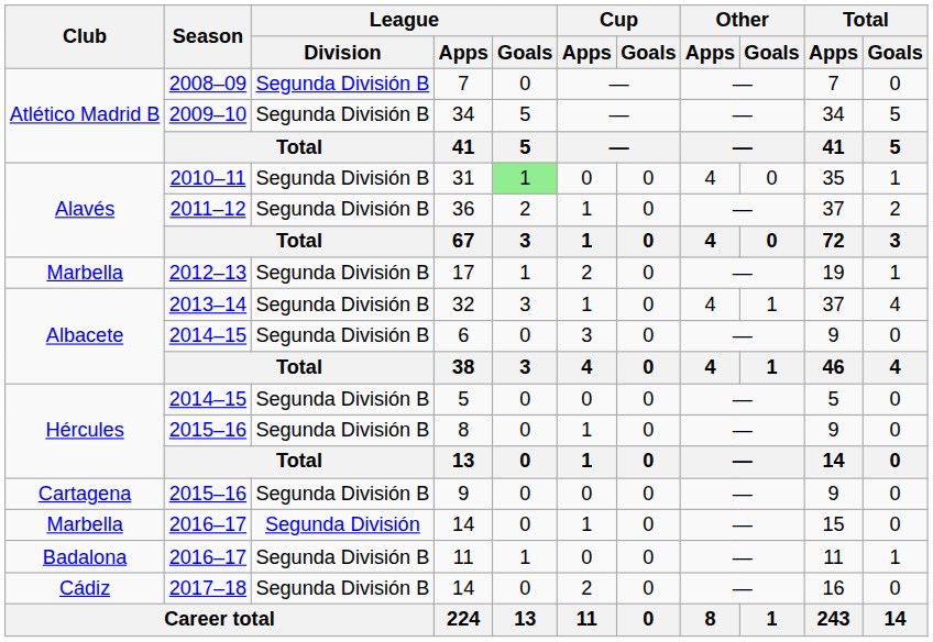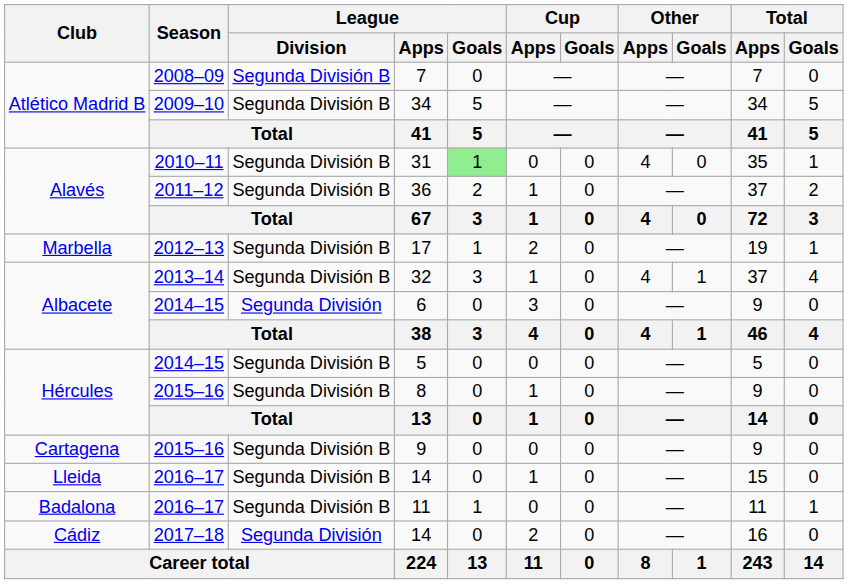 <table class="wikitable" style="text-align: center;">
 <tr>
 <th rowspan="2">Club</th>
 <th rowspan="2">Season</th>
 <th colspan="3">League</th>
 <th colspan="2">Cup</th>
 <th colspan="2">Other</th>
 <th colspan="2">Total</th>
 </tr>
 <tr>
 <th>Division</th>
 <th>Apps</th>
 <th>Goals</th>
 <th>Apps</th>
 <th>Goals</th>
 <th>Apps</th>
 <th>Goals</th>
 <th>Apps</th>
 <th>Goals</th>
 </tr>
 <tr>
 <td rowspan="3"><a href='#'>Atlético Madrid B</a></td>
 <td><a href='#'>2008–09</a></td>
 <td><a href='#'>Segunda División B</a></td>
 <td>7</td>
 <td>0</td>
 <td colspan="2">—</td>
 <td colspan="2">—</td>
 <td>7</td>
 <td>0</td>
 </tr>
 <tr>
 <td><a href='#'>2009–10</a></td>
 <td>Segunda División B</td>
 <td>34</td>
 <td>5</td>
 <td colspan="2">—</td>
 <td colspan="2">—</td>
 <td>34</td>
 <td>5</td>
 </tr>
 <tr>
 <th colspan="2">Total</th>
 <th>41</th>
 <th>5</th>
 <th colspan="2">—</th>
 <th colspan="2">—</th>
 <th>41</th>
 <th>5</th>
 </tr>
 <tr>
 <td rowspan="3"><a href='#'>Alavés</a></td>
 <td><a href='#'>2010–11</a></td>
 <td>Segunda División B</td>
 <td>31</td>
 <td style="background: lightgreen;">1</td>
 <td>0</td>
 <td>0</td>
 <td>4</td>
 <td>0</td>
 <td>35</td>
 <td>1</td>
 </tr>
 <tr>
 <td><a href='#'>2011–12</a></td>
 <td>Segunda División B</td>
 <td>36</td>
 <td>2</td>
 <td>1</td>
 <td>0</td>
 <td colspan="2">—</td>
 <td>37</td>
 <td>2</td>
 </tr>
 <tr>
 <th colspan="2">Total</th>
 <th>67</th>
 <th>3</th>
 <th>1</th>
 <th>0</th>
 <th>4</th>
 <th>0</th>
 <th>72</th>
 <th>3</th>
 </tr>
 <tr>
 <td><a href='#'>Marbella</a></td>
 <td><a href='#'>2012–13</a></td>
 <td>Segunda División B</td>
 <td>17</td>
 <td>1</td>
 <td>2</td>
 <td>0</td>
 <td colspan="2">—</td>
 <td>19</td>
 <td>1</td>
 </tr>
 <tr>
 <td rowspan="3"><a href='#'>Albacete</a></td>
 <td><a href='#'>2013–14</a></td>
 <td>Segunda División B</td>
 <td>32</td>
 <td>3</td>
 <td>1</td>
 <td>0</td>
 <td>4</td>
 <td>1</td>
 <td>37</td>
 <td>4</td>
 </tr>
 <tr>
 <td><a href='#'>2014–15</a></td>
-<td>Segunda División B</td>
+<td><a href='#'>Segunda División</a></td>
 <td>6</td>
 <td>0</td>
 <td>3</td>
 <td>0</td>
 <td colspan="2">—</td>
 <td>9</td>
 <td>0</td>
 </tr>
 <tr>
 <th colspan="2">Total</th>
 <th>38</th>
 <th>3</th>
 <th>4</th>
 <th>0</th>
 <th>4</th>
 <th>1</th>
 <th>46</th>
 <th>4</th>
 </tr>
 <tr>
 <td rowspan="3"><a href='#'>Hércules</a></td>
 <td><a href='#'>2014–15</a></td>
 <td>Segunda División B</td>
 <td>5</td>
 <td>0</td>
 <td>0</td>
 <td>0</td>
 <td colspan="2">—</td>
 <td>5</td>
 <td>0</td>
 </tr>
 <tr>
 <td><a href='#'>2015–16</a></td>
 <td>Segunda División B</td>
 <td>8</td>
 <td>0</td>
 <td>1</td>
 <td>0</td>
 <td colspan="2">—</td>
 <td>9</td>
 <td>0</td>
 </tr>
 <tr>
 <th colspan="2">Total</th>
 <th>13</th>
 <th>0</th>
 <th>1</th>
 <th>0</th>
 <th colspan="2">—</th>
 <th>14</th>
 <th>0</th>
 </tr>
 <tr>
 <td><a href='#'>Cartagena</a></td>
 <td><a href='#'>2015–16</a></td>
 <td>Segunda División B</td>
 <td>9</td>
 <td>0</td>
 <td>0</td>
 <td>0</td>
 <td colspan="2">—</td>
 <td>9</td>
 <td>0</td>
 </tr>
 <tr>
-<td><a href='#'>Marbella</a></td>
+<td><a href='#'>Lleida</a></td>
 <td><a href='#'>2016–17</a></td>
-<td><a href='#'>Segunda División</a></td>
+<td>Segunda División B</td>
 <td>14</td>
 <td>0</td>
 <td>1</td>
 <td>0</td>
 <td colspan="2">—</td>
 <td>15</td>
 <td>0</td>
 </tr>
 <tr>
 <td><a href='#'>Badalona</a></td>
 <td><a href='#'>2016–17</a></td>
 <td>Segunda División B</td>
 <td>11</td>
 <td>1</td>
 <td>0</td>
 <td>0</td>
 <td colspan="2">—</td>
 <td>11</td>
 <td>1</td>
 </tr>
 <tr>
 <td rowspan="1"><a href='#'>Cádiz</a></td>
 <td><a href='#'>2017–18</a></td>
-<td>Segunda División B</td>
+<td><a href='#'>Segunda División</a></td>
 <td>14</td>
 <td>0</td>
 <td>2</td>
 <td>0</td>
 <td colspan="2">—</td>
 <td>16</td>
 <td>0</td>
 </tr>
 <tr>
 <th colspan="3">Career total</th>
 <th>224</th>
 <th>13</th>
 <th>11</th>
 <th>0</th>
 <th>8</th>
 <th>1</th>
 <th>243</th>
 <th>14</th>
 </tr>
 </table>
